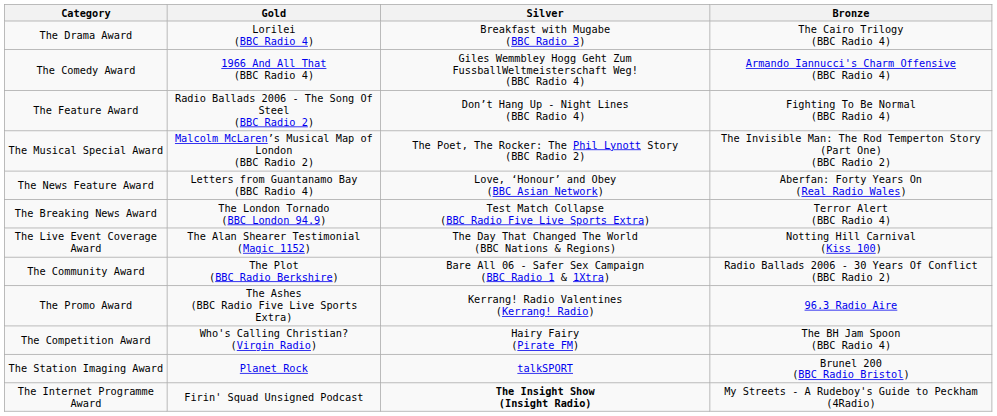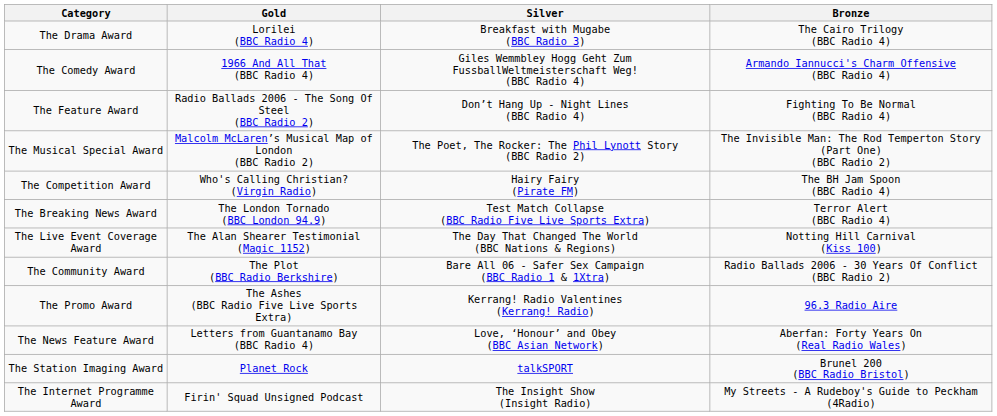 <table class="wikitable" style="text-align: center">
 <tr>
 <th>Category</th>
 <th>Gold</th>
 <th>Silver</th>
 <th>Bronze</th>
 </tr>
 <tr>
 <td>The Drama Award</td>
 <td>Lorilei<br>(<a href='#'>BBC Radio 4</a>)</td>
 <td>Breakfast with Mugabe<br>(<a href='#'>BBC Radio 3</a>)</td>
 <td>The Cairo Trilogy<br>(BBC Radio 4)</td>
 </tr>
 <tr>
 <td>The Comedy Award</td>
 <td><a href='#'>1966 And All That</a><br>(BBC Radio 4)</td>
 <td>Giles Wemmbley Hogg Geht Zum FussballWeltmeisterschaft Weg!<br>(BBC Radio 4)</td>
 <td><a href='#'>Armando Iannucci's Charm Offensive</a><br>(BBC Radio 4)</td>
 </tr>
 <tr>
 <td>The Feature Award</td>
 <td>Radio Ballads 2006 - The Song Of Steel<br>(<a href='#'>BBC Radio 2</a>)</td>
 <td>Don’t Hang Up - Night Lines<br>(BBC Radio 4)</td>
 <td>Fighting To Be Normal<br>(BBC Radio 4)</td>
 </tr>
 <tr>
 <td>The Musical Special Award</td>
 <td><a href='#'>Malcolm McLaren</a>’s Musical Map of London<br>(BBC Radio 2)</td>
 <td>The Poet, The Rocker: The <a href='#'>Phil Lynott</a> Story<br>(BBC Radio 2)</td>
 <td>The Invisible Man: The Rod Temperton Story (Part One)<br>(BBC Radio 2)</td>
 </tr>
 <tr>
-<td>The News Feature Award</td>
-<td>Letters from Guantanamo Bay<br>(BBC Radio 4)</td>
-<td>Love, ‘Honour’ and Obey<br>(<a href='#'>BBC Asian Network</a>)</td>
-<td>Aberfan: Forty Years On<br>(<a href='#'>Real Radio Wales</a>)</td>
+<td>The Competition Award</td>
+<td>Who's Calling Christian?<br>(<a href='#'>Virgin Radio</a>)</td>
+<td>Hairy Fairy<br>(<a href='#'>Pirate FM</a>)</td>
+<td>The BH Jam Spoon<br>(BBC Radio 4)</td>
 </tr>
 <tr>
 <td>The Breaking News Award</td>
 <td>The London Tornado<br>(<a href='#'>BBC London 94.9</a>)</td>
 <td>Test Match Collapse<br>(<a href='#'>BBC Radio Five Live Sports Extra</a>)</td>
 <td>Terror Alert<br>(BBC Radio 4)</td>
 </tr>
 <tr>
 <td>The Live Event Coverage Award</td>
 <td>The Alan Shearer Testimonial<br>(<a href='#'>Magic 1152</a>)</td>
 <td>The Day That Changed The World<br>(BBC Nations & Regions)</td>
 <td>Notting Hill Carnival<br>(<a href='#'>Kiss 100</a>)</td>
 </tr>
 <tr>
 <td>The Community Award</td>
 <td>The Plot<br>(<a href='#'>BBC Radio Berkshire</a>)</td>
 <td>Bare All 06 - Safer Sex Campaign<br>(<a href='#'>BBC Radio 1</a> & <a href='#'>1Xtra</a>)</td>
 <td>Radio Ballads 2006 - 30 Years Of Conflict<br>(BBC Radio 2)</td>
 </tr>
 <tr>
 <td>The Promo Award</td>
 <td>The Ashes<br>(BBC Radio Five Live Sports Extra)</td>
 <td>Kerrang! Radio Valentines<br>(<a href='#'>Kerrang! Radio</a>)</td>
 <td><a href='#'>96.3 Radio Aire</a></td>
 </tr>
 <tr>
-<td>The Competition Award</td>
-<td>Who's Calling Christian?<br>(<a href='#'>Virgin Radio</a>)</td>
-<td>Hairy Fairy<br>(<a href='#'>Pirate FM</a>)</td>
-<td>The BH Jam Spoon<br>(BBC Radio 4)</td>
+<td>The News Feature Award</td>
+<td>Letters from Guantanamo Bay<br>(BBC Radio 4)</td>
+<td>Love, ‘Honour’ and Obey<br>(<a href='#'>BBC Asian Network</a>)</td>
+<td>Aberfan: Forty Years On<br>(<a href='#'>Real Radio Wales</a>)</td>
 </tr>
 <tr>
 <td>The Station Imaging Award</td>
 <td><a href='#'>Planet Rock</a></td>
 <td><a href='#'>talkSPORT</a></td>
 <td>Brunel 200<br>(<a href='#'>BBC Radio Bristol</a>)</td>
 </tr>
 <tr>
 <td>The Internet Programme Award</td>
 <td>Firin' Squad Unsigned Podcast</td>
-<td><strong>The Insight Show<br>(Insight Radio)</strong></td>
+<td>The Insight Show<br>(Insight Radio)</td>
 <td>My Streets - A Rudeboy's Guide to Peckham (4Radio)</td>
 </tr>
 </table>
